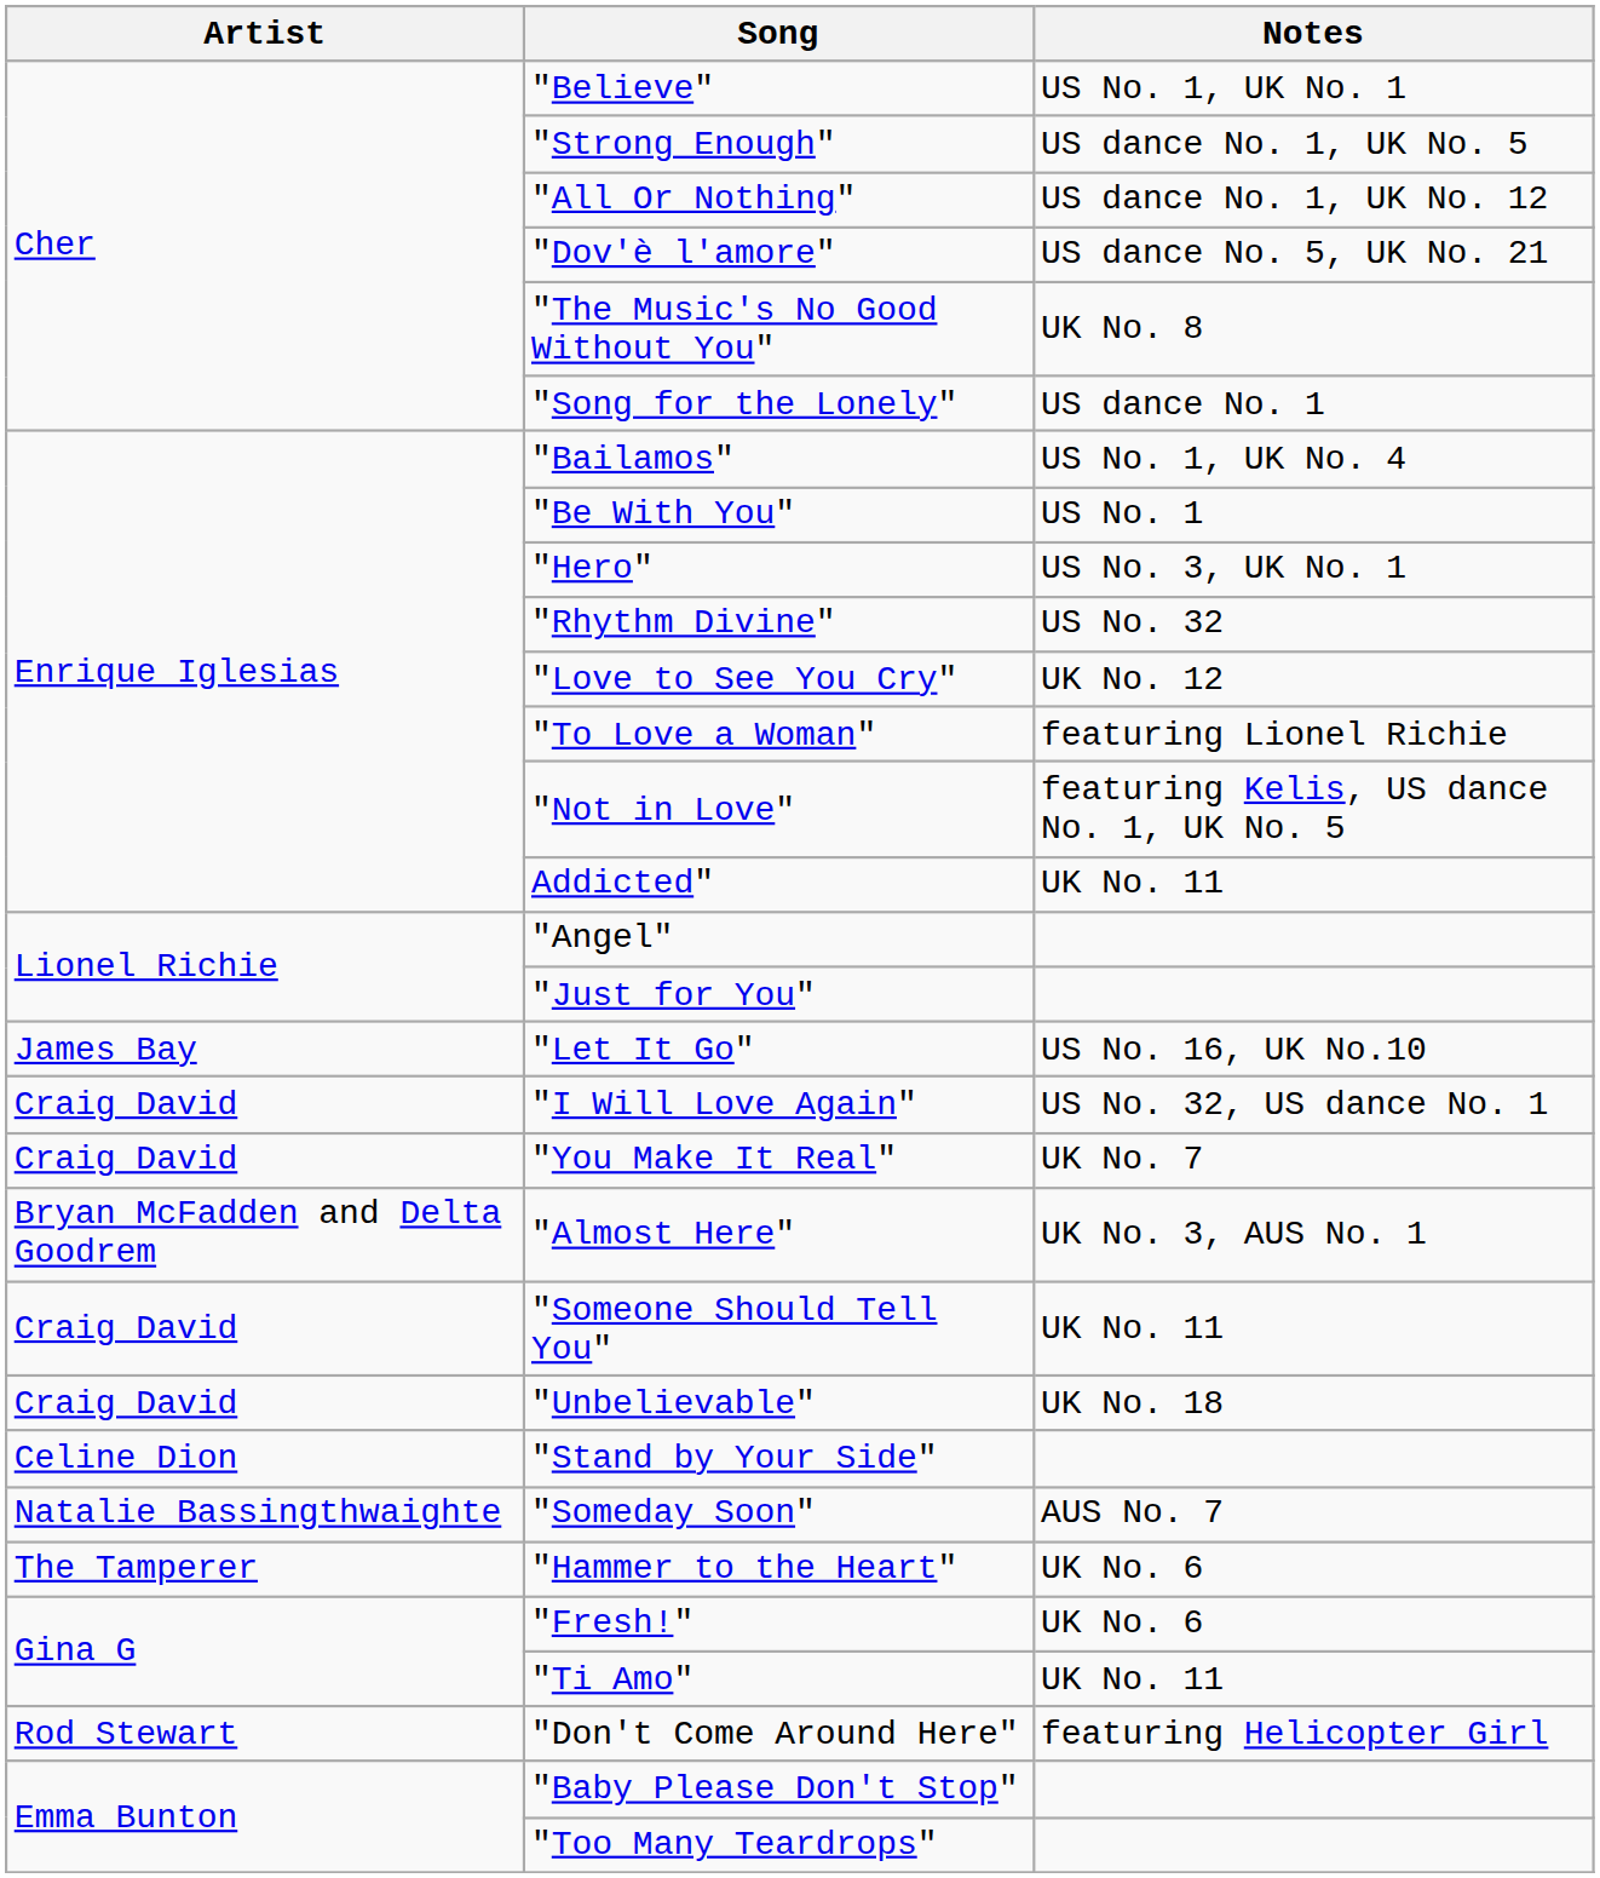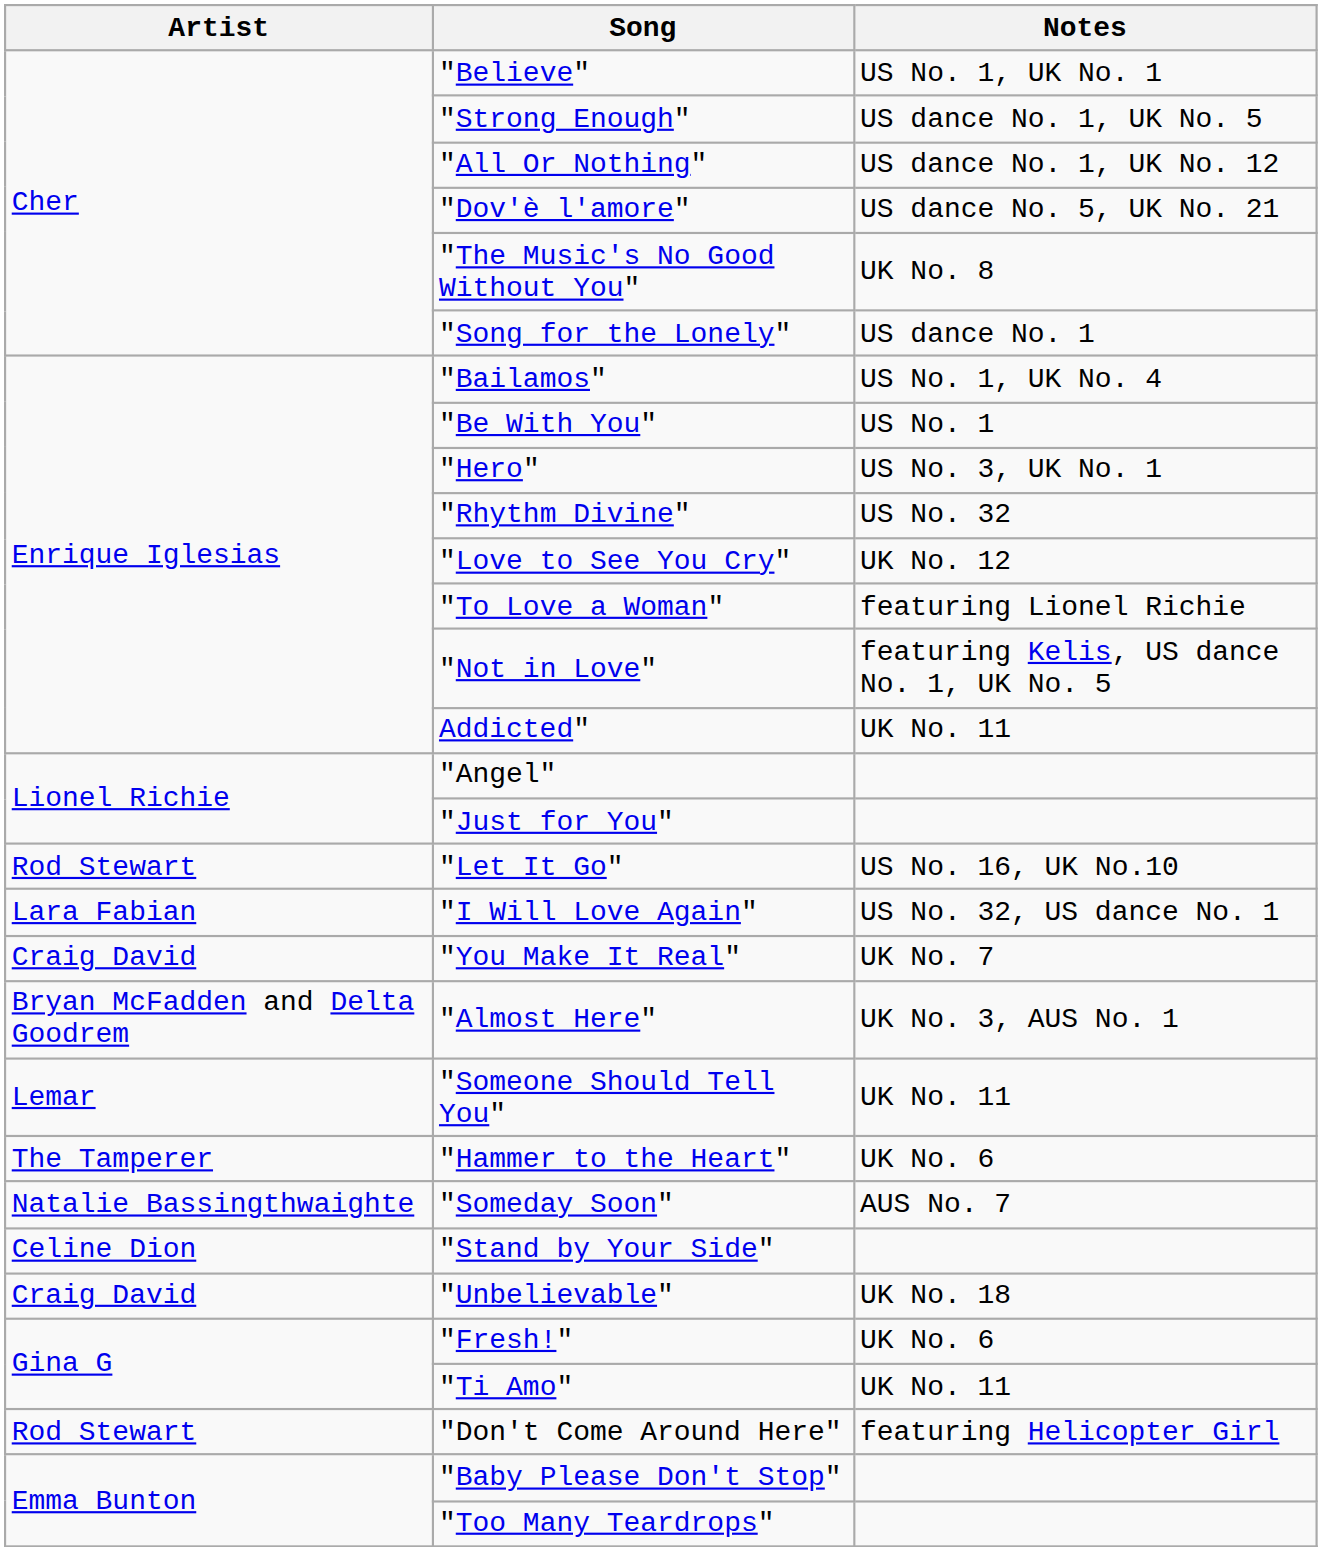 <table class="wikitable">
 <tr>
 <th>Artist</th>
 <th>Song</th>
 <th>Notes</th>
 </tr>
 <tr>
 <td rowspan="6"><a href='#'>Cher</a></td>
 <td>"<a href='#'>Believe</a>"</td>
 <td>US No. 1, UK No. 1</td>
 </tr>
 <tr>
 <td>"<a href='#'>Strong Enough</a>"</td>
 <td>US dance No. 1, UK No. 5</td>
 </tr>
 <tr>
 <td>"<a href='#'>All Or Nothing</a>"</td>
 <td>US dance No. 1, UK No. 12</td>
 </tr>
 <tr>
 <td>"<a href='#'>Dov'è l'amore</a>"</td>
 <td>US dance No. 5, UK No. 21</td>
 </tr>
 <tr>
 <td>"<a href='#'>The Music's No Good Without You</a>"</td>
 <td>UK No. 8</td>
 </tr>
 <tr>
 <td>"<a href='#'>Song for the Lonely</a>"</td>
 <td>US dance No. 1</td>
 </tr>
 <tr>
 <td rowspan="8"><a href='#'>Enrique Iglesias</a></td>
 <td>"<a href='#'>Bailamos</a>"</td>
 <td>US No. 1, UK No. 4</td>
 </tr>
 <tr>
 <td>"<a href='#'>Be With You</a>"</td>
 <td>US No. 1</td>
 </tr>
 <tr>
 <td>"<a href='#'>Hero</a>"</td>
 <td>US No. 3, UK No. 1</td>
 </tr>
 <tr>
 <td>"<a href='#'>Rhythm Divine</a>"</td>
 <td>US No. 32</td>
 </tr>
 <tr>
 <td>"<a href='#'>Love to See You Cry</a>"</td>
 <td>UK No. 12</td>
 </tr>
 <tr>
 <td>"<a href='#'>To Love a Woman</a>"</td>
 <td>featuring Lionel Richie</td>
 </tr>
 <tr>
 <td>"<a href='#'>Not in Love</a>"</td>
 <td>featuring <a href='#'>Kelis</a>, US dance No. 1, UK No. 5</td>
 </tr>
 <tr>
 <td><a href='#'>Addicted</a>"</td>
 <td>UK No. 11</td>
 </tr>
 <tr>
 <td rowspan="2"><a href='#'>Lionel Richie</a></td>
 <td>"Angel"</td>
 <td></td>
 </tr>
 <tr>
 <td>"<a href='#'>Just for You</a>"</td>
 <td></td>
 </tr>
 <tr>
-<td><a href='#'>James Bay</a></td>
+<td><a href='#'>Rod Stewart</a></td>
 <td>"<a href='#'>Let It Go</a>"</td>
 <td>US No. 16, UK No.10</td>
 </tr>
 <tr>
-<td><a href='#'>Craig David</a></td>
+<td><a href='#'>Lara Fabian</a></td>
 <td>"<a href='#'>I Will Love Again</a>"</td>
 <td>US No. 32, US dance No. 1</td>
 </tr>
 <tr>
 <td><a href='#'>Craig David</a></td>
 <td>"<a href='#'>You Make It Real</a>"</td>
 <td>UK No. 7</td>
 </tr>
 <tr>
 <td><a href='#'>Bryan McFadden</a> and <a href='#'>Delta Goodrem</a></td>
 <td>"<a href='#'>Almost Here</a>"</td>
 <td>UK No. 3, AUS No. 1</td>
 </tr>
 <tr>
-<td><a href='#'>Craig David</a></td>
+<td><a href='#'>Lemar</a></td>
 <td>"<a href='#'>Someone Should Tell You</a>"</td>
 <td>UK No. 11</td>
 </tr>
 <tr>
-<td><a href='#'>Craig David</a></td>
-<td>"<a href='#'>Unbelievable</a>"</td>
-<td>UK No. 18</td>
+<td><a href='#'>The Tamperer</a></td>
+<td>"<a href='#'>Hammer to the Heart</a>"</td>
+<td>UK No. 6</td>
+</tr>
+<tr>
+<td><a href='#'>Natalie Bassingthwaighte</a></td>
+<td>"<a href='#'>Someday Soon</a>"</td>
+<td>AUS No. 7</td>
 </tr>
 <tr>
 <td><a href='#'>Celine Dion</a></td>
 <td>"<a href='#'>Stand by Your Side</a>"</td>
 <td></td>
 </tr>
 <tr>
-<td><a href='#'>Natalie Bassingthwaighte</a></td>
-<td>"<a href='#'>Someday Soon</a>"</td>
-<td>AUS No. 7</td>
-</tr>
-<tr>
-<td><a href='#'>The Tamperer</a></td>
-<td>"<a href='#'>Hammer to the Heart</a>"</td>
-<td>UK No. 6</td>
+<td><a href='#'>Craig David</a></td>
+<td>"<a href='#'>Unbelievable</a>"</td>
+<td>UK No. 18</td>
 </tr>
 <tr>
 <td rowspan="2"><a href='#'>Gina G</a></td>
 <td>"<a href='#'>Fresh!</a>"</td>
 <td>UK No. 6</td>
 </tr>
 <tr>
 <td>"<a href='#'>Ti Amo</a>"</td>
 <td>UK No. 11</td>
 </tr>
 <tr>
 <td><a href='#'>Rod Stewart</a></td>
 <td>"Don't Come Around Here"</td>
 <td>featuring <a href='#'>Helicopter Girl</a></td>
 </tr>
 <tr>
 <td rowspan="2"><a href='#'>Emma Bunton</a></td>
 <td>"<a href='#'>Baby Please Don't Stop</a>"</td>
 <td></td>
 </tr>
 <tr>
 <td>"<a href='#'>Too Many Teardrops</a>"</td>
 <td></td>
 </tr>
 <tr>
 </tr>
 </table>
